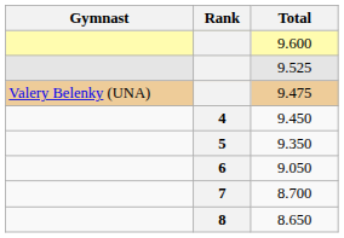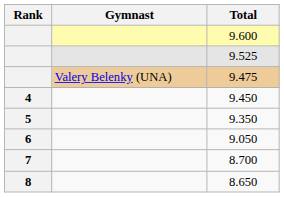 <table class="wikitable sortable" style="text-align:center; font-size:95%">
 <tr>
+<th scope="col" style="width:50px;">Rank</th>
 <th scope="col" style="width:180px;">Gymnast</th>
-<th scope="col" style="width:50px;">Rank</th>
 <th scope="col" style="width:80px;">Total</th>
 </tr>
 <tr style="background:#fffcaf;">
+<th scope=row style="text-align:center"></th>
 <td style="text-align:left;"></td>
-<th scope=row style="text-align:center"></th>
 <td>9.600</td>
 </tr>
 <tr style="background:#e5e5e5;">
+<th scope=row style="text-align:center"></th>
 <td style="text-align:left;"></td>
-<th scope=row style="text-align:center"></th>
 <td>9.525</td>
 </tr>
 <tr style="background:#ec9;">
+<th scope=row style="text-align:center"></th>
 <td style="text-align:left;"> <a href='#'>Valery Belenky</a> (UNA)</td>
-<th scope=row style="text-align:center"></th>
 <td>9.475</td>
 </tr>
 <tr>
+<th scope=row style="text-align:center">4</th>
 <td style="text-align:left;"></td>
-<th scope=row style="text-align:center">4</th>
 <td>9.450</td>
 </tr>
 <tr>
+<th scope=row style="text-align:center">5</th>
 <td style="text-align:left;"></td>
-<th scope=row style="text-align:center">5</th>
 <td>9.350</td>
 </tr>
 <tr>
+<th scope=row style="text-align:center">6</th>
 <td style="text-align:left;"></td>
-<th scope=row style="text-align:center">6</th>
 <td>9.050</td>
 </tr>
 <tr>
+<th scope=row style="text-align:center">7</th>
 <td style="text-align:left;"></td>
-<th scope=row style="text-align:center">7</th>
 <td>8.700</td>
 </tr>
 <tr>
+<th scope=row style="text-align:center">8</th>
 <td style="text-align:left;"></td>
-<th scope=row style="text-align:center">8</th>
 <td>8.650</td>
 </tr>
 </table>
